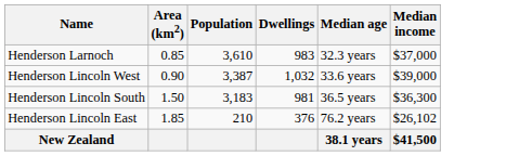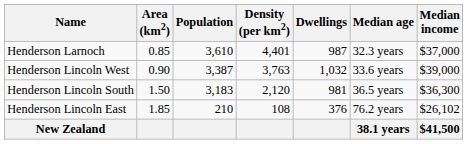 <table class="wikitable">
 <tr>
 <th>Name</th>
 <th>Area<br>(km<sup>2</sup>)</th>
 <th>Population</th>
+<th>Density<br>(per km<sup>2</sup>)</th>
 <th>Dwellings</th>
 <th>Median age</th>
 <th>Median<br>income</th>
 </tr>
 <tr>
 <td>Henderson Larnoch</td>
 <td style="text-align:right;">0.85</td>
 <td style="text-align:right;">3,610</td>
-<td style="text-align:right;">983</td>
+<td style="text-align:right;">4,401</td>
+<td style="text-align:right;">987</td>
 <td>32.3 years</td>
 <td>$37,000</td>
 </tr>
 <tr>
 <td>Henderson Lincoln West</td>
 <td style="text-align:right;">0.90</td>
 <td style="text-align:right;">3,387</td>
+<td style="text-align:right;">3,763</td>
 <td style="text-align:right;">1,032</td>
 <td>33.6 years</td>
 <td>$39,000</td>
 </tr>
 <tr>
 <td>Henderson Lincoln South</td>
 <td style="text-align:right;">1.50</td>
 <td style="text-align:right;">3,183</td>
+<td style="text-align:right;">2,120</td>
 <td style="text-align:right;">981</td>
 <td>36.5 years</td>
 <td>$36,300</td>
 </tr>
 <tr>
 <td>Henderson Lincoln East</td>
 <td style="text-align:right;">1.85</td>
 <td style="text-align:right;">210</td>
+<td style="text-align:right;">108</td>
 <td style="text-align:right;">376</td>
 <td>76.2 years</td>
 <td>$26,102</td>
 </tr>
 <tr>
 <th>New Zealand</th>
 <th></th>
 <th></th>
 <th></th>
+<th></th>
 <th>38.1 years</th>
 <th style="text-align:left;">$41,500</th>
 </tr>
 </table>
